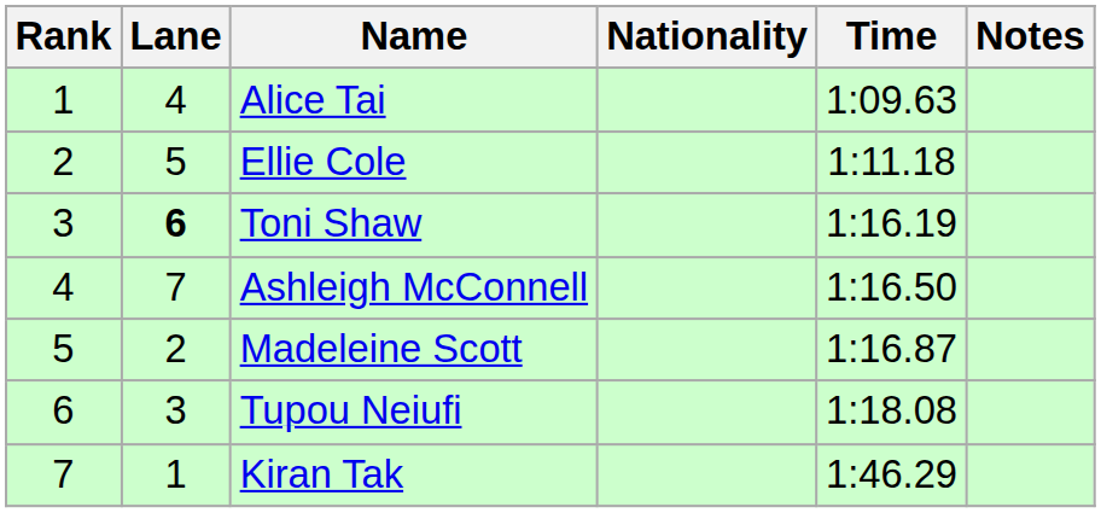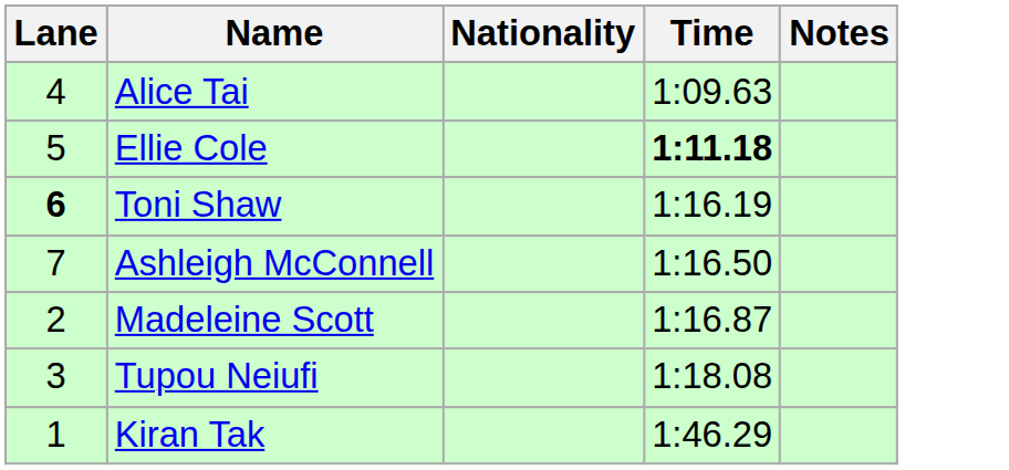 <table class="wikitable sortable" style="text-align:center">
 <tr>
-<th>Rank</th>
 <th>Lane</th>
 <th>Name</th>
 <th>Nationality</th>
 <th>Time</th>
 <th>Notes</th>
 </tr>
 <tr bgcolor=ccffcc>
-<td>1</td>
 <td>4</td>
 <td align=left><a href='#'>Alice Tai</a></td>
 <td align=left></td>
 <td>1:09.63</td>
 <td></td>
 </tr>
 <tr bgcolor=ccffcc>
-<td>2</td>
 <td>5</td>
 <td align=left><a href='#'>Ellie Cole</a></td>
 <td align=left></td>
-<td>1:11.18</td>
+<td><strong>1:11.18</strong></td>
 <td></td>
 </tr>
 <tr bgcolor=ccffcc>
-<td>3</td>
 <td><strong>6</strong></td>
 <td align=left><a href='#'>Toni Shaw</a></td>
 <td align=left></td>
 <td>1:16.19</td>
 <td></td>
 </tr>
 <tr bgcolor=ccffcc>
-<td>4</td>
 <td>7</td>
 <td align=left><a href='#'>Ashleigh McConnell</a></td>
 <td align=left></td>
 <td>1:16.50</td>
 <td></td>
 </tr>
 <tr bgcolor=ccffcc>
-<td>5</td>
 <td>2</td>
 <td align=left><a href='#'>Madeleine Scott</a></td>
 <td align=left></td>
 <td>1:16.87</td>
 <td></td>
 </tr>
 <tr bgcolor=ccffcc>
-<td>6</td>
 <td>3</td>
 <td align=left><a href='#'>Tupou Neiufi</a></td>
 <td align=left></td>
 <td>1:18.08</td>
 <td></td>
 </tr>
 <tr bgcolor=ccffcc>
-<td>7</td>
 <td>1</td>
 <td align=left><a href='#'>Kiran Tak</a></td>
 <td align=left></td>
 <td>1:46.29</td>
 <td></td>
 </tr>
 </table>
